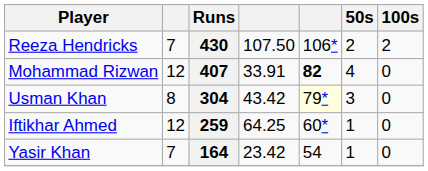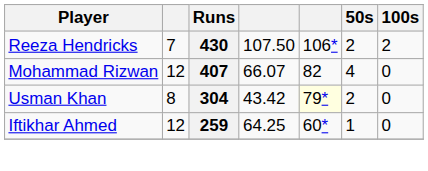 <table class="wikitable sortable">
 <tr>
 <th class=unsortable>Player</th>
 <th></th>
 <th class=unsortable>Runs</th>
 <th></th>
 <th></th>
 <th>50s</th>
 <th>100s</th>
 </tr>
 <tr>
 <td><a href='#'>Reeza Hendricks</a></td>
 <td>7</td>
 <th>430</th>
 <td>107.50</td>
 <td>106<a href='#'>*</a></td>
 <td>2</td>
 <td>2</td>
 </tr>
 <tr>
 <td><a href='#'>Mohammad Rizwan</a></td>
 <td>12</td>
 <th>407</th>
-<td>33.91</td>
-<td><strong>82</strong></td>
+<td>66.07</td>
+<td>82</td>
 <td>4</td>
 <td>0</td>
 </tr>
 <tr>
 <td><a href='#'>Usman Khan</a></td>
 <td>8</td>
 <th>304</th>
 <td>43.42</td>
 <td style="background: lightyellow;">79<a href='#'>*</a></td>
-<td>3</td>
+<td>2</td>
 <td>0</td>
 </tr>
 <tr>
 <td><a href='#'>Iftikhar Ahmed</a></td>
 <td>12</td>
 <th>259</th>
 <td>64.25</td>
 <td>60<a href='#'>*</a></td>
 <td>1</td>
 <td>0</td>
 </tr>
 <tr>
-<td><a href='#'>Yasir Khan</a></td>
-<td>7</td>
-<th>164</th>
-<td>23.42</td>
-<td>54</td>
-<td>1</td>
-<td>0</td>
-</tr>
-<tr>
 </tr>
 </table>
